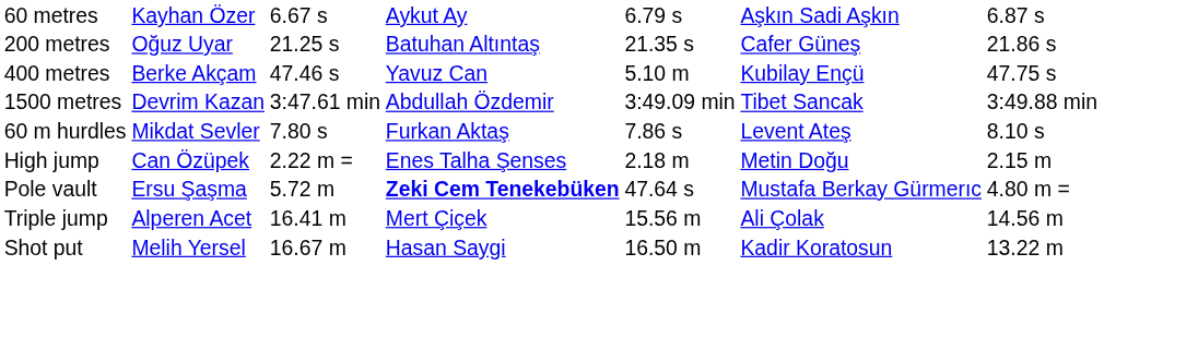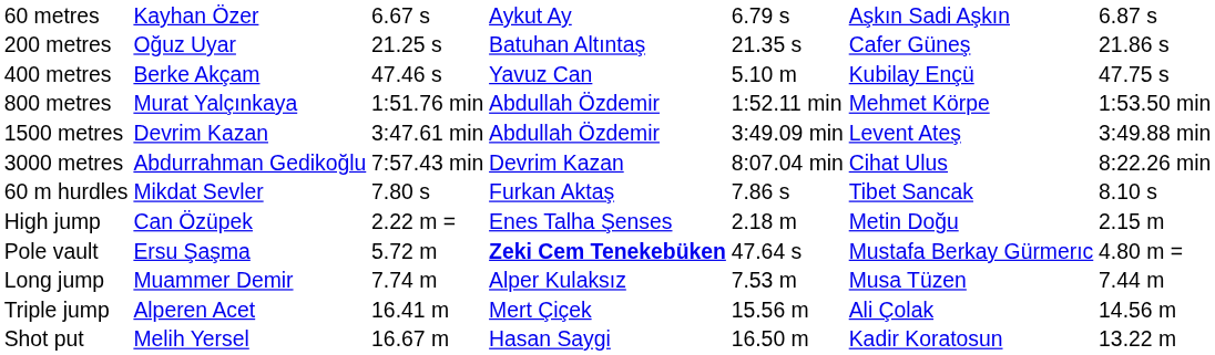 <table>
 <tr>
 <td>60 metres</td>
 <td><a href='#'>Kayhan Özer</a></td>
 <td>6.67 s </td>
 <td><a href='#'>Aykut Ay</a></td>
 <td>6.79 s</td>
 <td><a href='#'>Aşkın Sadi Aşkın</a></td>
 <td>6.87 s </td>
 </tr>
 <tr>
 <td>200 metres</td>
 <td><a href='#'>Oğuz Uyar</a></td>
 <td>21.25 s </td>
 <td><a href='#'>Batuhan Altıntaş</a></td>
 <td>21.35 s </td>
 <td><a href='#'>Cafer Güneş</a></td>
 <td>21.86 s</td>
 </tr>
 <tr>
 <td>400 metres</td>
 <td><a href='#'>Berke Akçam</a></td>
 <td>47.46 s</td>
 <td><a href='#'>Yavuz Can</a></td>
 <td>5.10 m </td>
 <td><a href='#'>Kubilay Ençü</a></td>
 <td>47.75 s </td>
 </tr>
 <tr>
+<td>800 metres</td>
+<td><a href='#'>Murat Yalçınkaya</a></td>
+<td>1:51.76 min</td>
+<td><a href='#'>Abdullah Özdemir</a></td>
+<td>1:52.11 min </td>
+<td><a href='#'>Mehmet Körpe</a></td>
+<td>1:53.50 min</td>
+</tr>
+<tr>
 <td>1500 metres</td>
 <td><a href='#'>Devrim Kazan</a></td>
 <td>3:47.61 min </td>
 <td><a href='#'>Abdullah Özdemir</a></td>
 <td>3:49.09 min</td>
-<td><a href='#'>Tibet Sancak</a></td>
+<td><a href='#'>Levent Ateş</a></td>
 <td>3:49.88 min </td>
+</tr>
+<tr>
+<td>3000 metres</td>
+<td><a href='#'>Abdurrahman Gedikoğlu</a></td>
+<td>7:57.43 min </td>
+<td><a href='#'>Devrim Kazan</a></td>
+<td>8:07.04 min </td>
+<td><a href='#'>Cihat Ulus</a></td>
+<td>8:22.26 min </td>
 </tr>
 <tr>
 <td>60 m hurdles</td>
 <td><a href='#'>Mikdat Sevler</a></td>
 <td>7.80 s</td>
 <td><a href='#'>Furkan Aktaş</a></td>
 <td>7.86 s </td>
-<td><a href='#'>Levent Ateş</a></td>
+<td><a href='#'>Tibet Sancak</a></td>
 <td>8.10 s</td>
 </tr>
 <tr>
 <td>High jump</td>
 <td><a href='#'>Can Özüpek</a></td>
 <td>2.22 m =</td>
 <td><a href='#'>Enes Talha Şenses</a></td>
 <td>2.18 m</td>
 <td><a href='#'>Metin Doğu</a></td>
 <td>2.15 m </td>
 </tr>
 <tr>
 <td>Pole vault</td>
 <td><a href='#'>Ersu Şaşma</a></td>
 <td>5.72 m </td>
 <td><strong><a href='#'>Zeki Cem Tenekebüken</a></strong></td>
 <td>47.64 s </td>
 <td><a href='#'>Mustafa Berkay Gürmerıc</a></td>
 <td>4.80 m =</td>
 </tr>
 <tr>
+<td>Long jump</td>
+<td><a href='#'>Muammer Demir</a></td>
+<td>7.74 m </td>
+<td><a href='#'>Alper Kulaksız</a></td>
+<td>7.53 m</td>
+<td><a href='#'>Musa Tüzen</a></td>
+<td>7.44 m </td>
+</tr>
+<tr>
 <td>Triple jump</td>
 <td><a href='#'>Alperen Acet</a></td>
 <td>16.41 m </td>
 <td><a href='#'>Mert Çiçek</a></td>
 <td>15.56 m </td>
 <td><a href='#'>Ali Çolak</a></td>
 <td>14.56 m</td>
 </tr>
 <tr>
 <td>Shot put</td>
 <td><a href='#'>Melih Yersel</a></td>
 <td>16.67 m </td>
 <td><a href='#'>Hasan Saygi</a></td>
 <td>16.50 m </td>
 <td><a href='#'>Kadir Koratosun</a></td>
 <td>13.22 m </td>
 </tr>
 </table>
